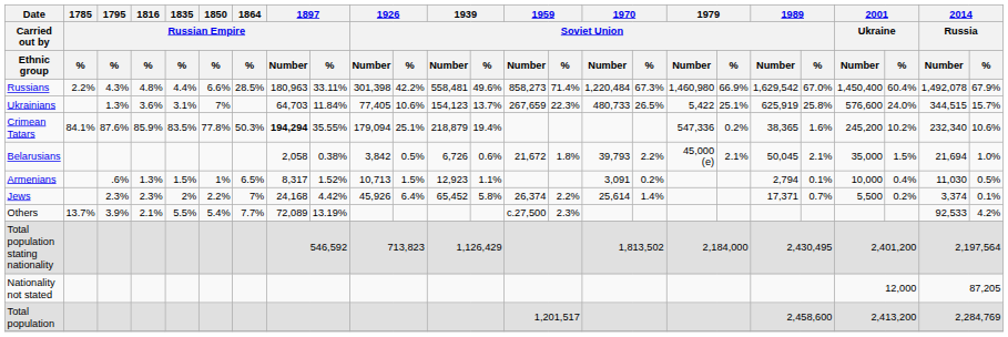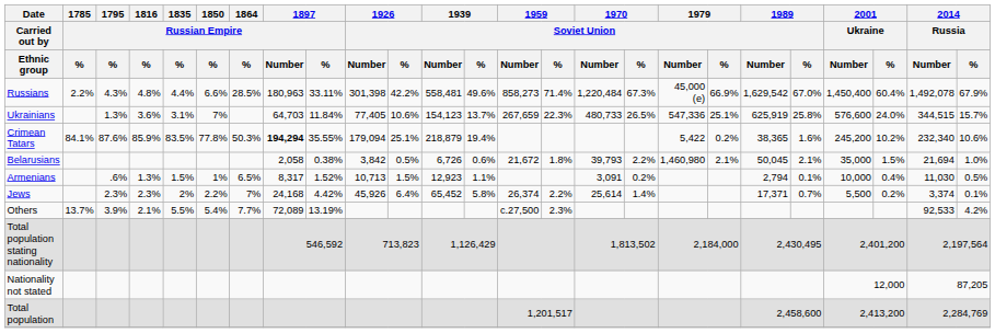 <table class="wikitable" style="text-align: right; font-size:80%; width=100%">
 <tr style="background:#e0e0e0;" valign="top">
 <th rowspan="1">Date</th>
 <th>1785 </th>
 <th>1795 </th>
 <th>1816 </th>
 <th>1835 </th>
 <th>1850 </th>
 <th>1864 </th>
 <th colspan="2"><a href='#'>1897</a></th>
 <th colspan="2"><a href='#'>1926</a></th>
 <th colspan="2">1939</th>
 <th colspan="2"><a href='#'>1959</a></th>
 <th colspan="2"><a href='#'>1970</a></th>
 <th colspan="2">1979</th>
 <th colspan="2"><a href='#'>1989</a></th>
 <th colspan="2"><a href='#'>2001</a></th>
 <th colspan="2"><a href='#'>2014</a></th>
 </tr>
 <tr style="background:#e0e0e0;" valign="top">
 <th rowspan="1">Carried out by</th>
 <th colspan="8"><a href='#'>Russian Empire</a></th>
 <th colspan="12"><a href='#'>Soviet Union</a></th>
 <th colspan="2">Ukraine</th>
 <th colspan="2">Russia</th>
 </tr>
 <tr style="background:#e0e0e0;">
 <th>Ethnic group</th>
 <th>%</th>
 <th>%</th>
 <th>%</th>
 <th>%</th>
 <th>%</th>
 <th>%</th>
 <th>Number</th>
 <th>%</th>
 <th>Number</th>
 <th>%</th>
 <th>Number</th>
 <th>%</th>
 <th>Number</th>
 <th>%</th>
 <th>Number</th>
 <th>%</th>
 <th>Number</th>
 <th>%</th>
 <th>Number</th>
 <th>%</th>
 <th>Number</th>
 <th>%</th>
 <th>Number</th>
 <th>%</th>
 </tr>
 <tr>
 <td align="left"><a href='#'>Russians</a></td>
 <td>2.2%</td>
 <td>4.3%</td>
 <td>4.8%</td>
 <td>4.4%</td>
 <td>6.6%</td>
 <td>28.5%</td>
 <td>180,963</td>
 <td>33.11%</td>
 <td>301,398</td>
 <td>42.2%</td>
 <td>558,481</td>
 <td>49.6%</td>
 <td>858,273</td>
 <td>71.4%</td>
 <td>1,220,484</td>
 <td>67.3%</td>
-<td>1,460,980</td>
+<td>45,000 (e)</td>
 <td>66.9%</td>
 <td>1,629,542</td>
 <td>67.0%</td>
 <td>1,450,400</td>
 <td>60.4%</td>
 <td>1,492,078</td>
 <td>67.9%</td>
 </tr>
 <tr>
 <td align="left"><a href='#'>Ukrainians</a></td>
 <td></td>
 <td>1.3%</td>
 <td>3.6%</td>
 <td>3.1%</td>
 <td>7%</td>
 <td></td>
 <td>64,703</td>
 <td>11.84%</td>
 <td>77,405</td>
 <td>10.6%</td>
 <td>154,123</td>
 <td>13.7%</td>
 <td>267,659</td>
 <td>22.3%</td>
 <td>480,733</td>
 <td>26.5%</td>
-<td>5,422</td>
+<td>547,336</td>
 <td>25.1%</td>
 <td>625,919</td>
 <td>25.8%</td>
 <td>576,600</td>
 <td>24.0%</td>
 <td>344,515</td>
 <td>15.7%</td>
 </tr>
 <tr>
 <td align="left"><a href='#'>Crimean Tatars</a></td>
 <td>84.1%</td>
 <td>87.6%</td>
 <td>85.9%</td>
 <td>83.5%</td>
 <td>77.8%</td>
 <td>50.3%</td>
 <td><strong>194,294</strong></td>
 <td>35.55%</td>
 <td>179,094</td>
 <td>25.1%</td>
 <td>218,879</td>
 <td>19.4%</td>
 <td></td>
 <td></td>
 <td></td>
 <td></td>
-<td>547,336</td>
+<td>5,422</td>
 <td>0.2%</td>
 <td>38,365</td>
 <td>1.6%</td>
 <td>245,200</td>
 <td>10.2%</td>
 <td>232,340</td>
 <td>10.6%</td>
 </tr>
 <tr>
 <td align="left"><a href='#'>Belarusians</a></td>
 <td></td>
 <td></td>
 <td></td>
 <td></td>
 <td></td>
 <td></td>
 <td>2,058</td>
 <td>0.38%</td>
 <td>3,842</td>
 <td>0.5%</td>
 <td>6,726</td>
 <td>0.6%</td>
 <td>21,672</td>
 <td>1.8%</td>
 <td>39,793</td>
 <td>2.2%</td>
-<td>45,000 (e)</td>
+<td>1,460,980</td>
 <td>2.1%</td>
 <td>50,045</td>
 <td>2.1%</td>
 <td>35,000</td>
 <td>1.5%</td>
 <td>21,694</td>
 <td>1.0%</td>
 </tr>
 <tr>
 <td align="left"><a href='#'>Armenians</a></td>
 <td></td>
 <td>.6%</td>
 <td>1.3%</td>
 <td>1.5%</td>
 <td>1%</td>
 <td>6.5%</td>
 <td>8,317</td>
 <td>1.52%</td>
 <td>10,713</td>
 <td>1.5%</td>
 <td>12,923</td>
 <td>1.1%</td>
 <td></td>
 <td></td>
 <td>3,091</td>
 <td>0.2%</td>
 <td></td>
 <td></td>
 <td>2,794</td>
 <td>0.1%</td>
 <td>10,000</td>
 <td>0.4%</td>
 <td>11,030</td>
 <td>0.5%</td>
 </tr>
 <tr>
 <td align="left"><a href='#'>Jews</a></td>
 <td></td>
 <td>2.3%</td>
 <td>2.3%</td>
 <td>2%</td>
 <td>2.2%</td>
 <td>7%</td>
 <td>24,168</td>
 <td>4.42%</td>
 <td>45,926</td>
 <td>6.4%</td>
 <td>65,452</td>
 <td>5.8%</td>
 <td>26,374</td>
 <td>2.2%</td>
 <td>25,614</td>
 <td>1.4%</td>
 <td></td>
 <td></td>
 <td>17,371</td>
 <td>0.7%</td>
 <td>5,500</td>
 <td>0.2%</td>
 <td>3,374</td>
 <td>0.1%</td>
 </tr>
 <tr>
 <td align="left">Others</td>
 <td>13.7%</td>
 <td>3.9%</td>
 <td>2.1%</td>
 <td>5.5%</td>
 <td>5.4%</td>
 <td>7.7%</td>
 <td>72,089</td>
 <td>13.19%</td>
 <td></td>
 <td></td>
 <td></td>
 <td></td>
 <td>c.27,500</td>
 <td>2.3%</td>
 <td></td>
 <td></td>
 <td></td>
 <td></td>
 <td></td>
 <td></td>
 <td></td>
 <td></td>
 <td>92,533</td>
 <td>4.2%</td>
 </tr>
 <tr style="background:#e0e0e0;">
 <td align="left">Total population stating nationality</td>
 <td></td>
 <td></td>
 <td></td>
 <td></td>
 <td></td>
 <td></td>
 <td colspan="2">546,592</td>
 <td colspan="2">713,823</td>
 <td colspan="2">1,126,429</td>
 <td colspan="2"></td>
 <td colspan="2">1,813,502</td>
 <td colspan="2">2,184,000</td>
 <td colspan="2">2,430,495</td>
 <td colspan="2">2,401,200</td>
 <td colspan="2">2,197,564</td>
 </tr>
 <tr s>
 <td align="left">Nationality not stated</td>
 <td></td>
 <td></td>
 <td></td>
 <td></td>
 <td></td>
 <td></td>
 <td colspan="2"></td>
 <td colspan="2"></td>
 <td colspan="2"></td>
 <td colspan="2"></td>
 <td colspan="2"></td>
 <td colspan="2"></td>
 <td colspan="2"></td>
 <td colspan="2">12,000</td>
 <td colspan="2">87,205</td>
 </tr>
 <tr style="background:#e0e0e0;">
 <td align="left">Total population</td>
 <td></td>
 <td></td>
 <td></td>
 <td></td>
 <td></td>
 <td></td>
 <td colspan="2"></td>
 <td colspan="2"></td>
 <td colspan="2"></td>
 <td colspan="2">1,201,517</td>
 <td colspan="2"></td>
 <td colspan="2"></td>
 <td colspan="2">2,458,600</td>
 <td colspan="2">2,413,200</td>
 <td colspan="2">2,284,769</td>
 </tr>
 <tr>
 </tr>
 </table>
